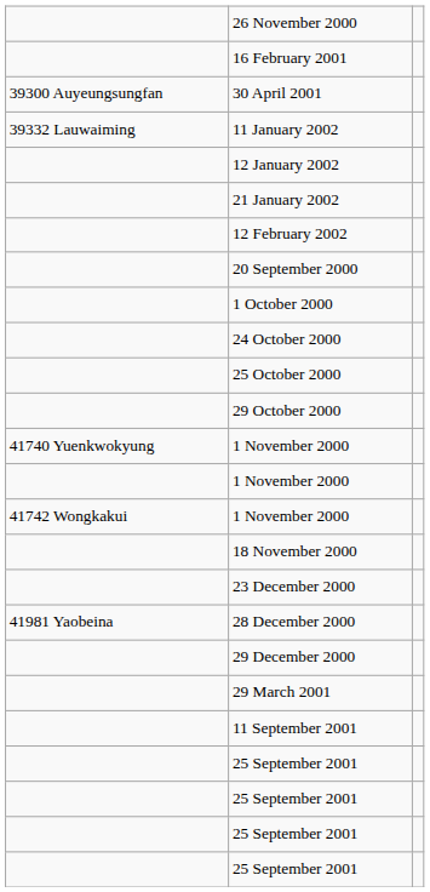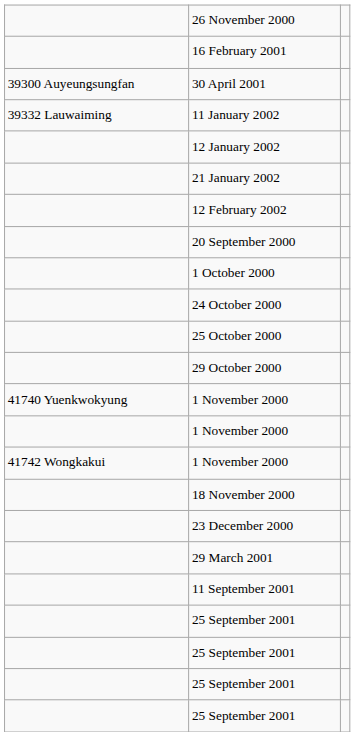 <table class="wikitable" style="font-size: 80%; float: left; width: 26em; margin-right: 1em; height: 700px">
 <tr>
 <td></td>
 <td>26 November 2000</td>
 <td></td>
 </tr>
 <tr>
 <td></td>
 <td>16 February 2001</td>
 <td></td>
 </tr>
 <tr>
 <td>39300 Auyeungsungfan</td>
 <td>30 April 2001</td>
 <td></td>
 </tr>
 <tr>
 <td>39332 Lauwaiming</td>
 <td>11 January 2002</td>
 <td></td>
 </tr>
 <tr>
 <td></td>
 <td>12 January 2002</td>
 <td></td>
 </tr>
 <tr>
 <td></td>
 <td>21 January 2002</td>
 <td></td>
 </tr>
 <tr>
 <td></td>
 <td>12 February 2002</td>
 <td></td>
 </tr>
 <tr>
 <td></td>
 <td>20 September 2000</td>
 <td></td>
 </tr>
 <tr>
 <td></td>
 <td>1 October 2000</td>
 <td></td>
 </tr>
 <tr>
 <td></td>
 <td>24 October 2000</td>
 <td></td>
 </tr>
 <tr>
 <td></td>
 <td>25 October 2000</td>
 <td></td>
 </tr>
 <tr>
 <td></td>
 <td>29 October 2000</td>
 <td></td>
 </tr>
 <tr>
 <td>41740 Yuenkwokyung</td>
 <td>1 November 2000</td>
 <td></td>
 </tr>
 <tr>
 <td></td>
 <td>1 November 2000</td>
 <td></td>
 </tr>
 <tr>
 <td>41742 Wongkakui</td>
 <td>1 November 2000</td>
 <td></td>
 </tr>
 <tr>
 <td></td>
 <td>18 November 2000</td>
 <td></td>
 </tr>
 <tr>
 <td></td>
 <td>23 December 2000</td>
 <td></td>
 </tr>
 <tr>
-<td>41981 Yaobeina</td>
-<td>28 December 2000</td>
-<td></td>
-</tr>
-<tr>
-<td></td>
-<td>29 December 2000</td>
-<td></td>
-</tr>
-<tr>
 <td></td>
 <td>29 March 2001</td>
 <td></td>
 </tr>
 <tr>
 <td></td>
 <td>11 September 2001</td>
 <td></td>
 </tr>
 <tr>
 <td></td>
 <td>25 September 2001</td>
 <td></td>
 </tr>
 <tr>
 <td></td>
 <td>25 September 2001</td>
 <td></td>
 </tr>
 <tr>
 <td></td>
 <td>25 September 2001</td>
 <td></td>
 </tr>
 <tr>
 <td></td>
 <td>25 September 2001</td>
 <td></td>
 </tr>
 </table>
